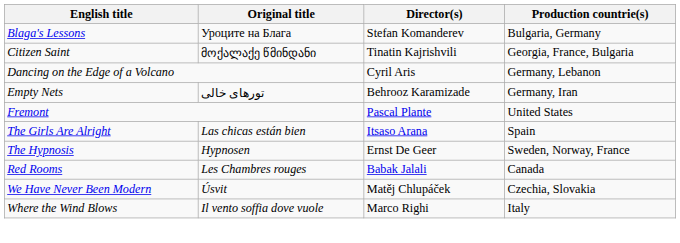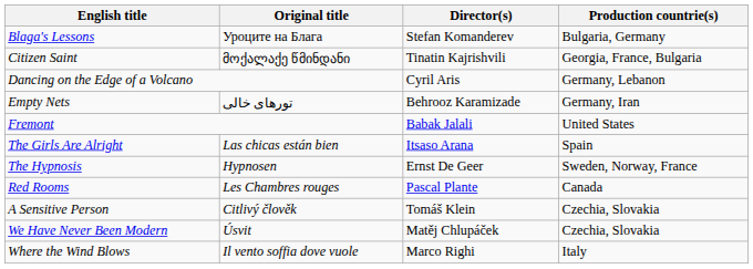 <table class="sortable wikitable" style="width:100%; margin-bottom:4px" cellpadding="5">
 <tr>
 <th scope="col">English title</th>
 <th scope="col">Original title</th>
 <th scope="col">Director(s)</th>
 <th scope="col">Production countrie(s)</th>
 </tr>
 <tr>
 <td><em><a href='#'>Blaga's Lessons</a></em></td>
 <td>Уроците на Блага</td>
 <td>Stefan Komanderev</td>
 <td>Bulgaria, Germany</td>
 </tr>
 <tr>
 <td><em>Citizen Saint</em></td>
 <td>მოქალაქე წმინდანი</td>
 <td>Tinatin Kajrishvili</td>
 <td>Georgia, France, Bulgaria</td>
 </tr>
 <tr>
 <td colspan=2><em>Dancing on the Edge of a Volcano</em></td>
 <td>Cyril Aris</td>
 <td>Germany, Lebanon</td>
 </tr>
 <tr>
 <td><em>Empty Nets</em></td>
 <td>تورهای خالی</td>
 <td>Behrooz Karamizade</td>
 <td>Germany, Iran</td>
 </tr>
 <tr>
 <td colspan=2><em><a href='#'>Fremont</a></em></td>
-<td><a href='#'>Pascal Plante</a></td>
+<td><a href='#'>Babak Jalali</a></td>
 <td>United States</td>
 </tr>
 <tr>
 <td><em><a href='#'>The Girls Are Alright</a></em></td>
 <td><em>Las chicas están bien</em></td>
 <td><a href='#'>Itsaso Arana</a></td>
 <td>Spain</td>
 </tr>
 <tr>
 <td><em><a href='#'>The Hypnosis</a></em></td>
 <td><em>Hypnosen</em></td>
 <td>Ernst De Geer</td>
 <td>Sweden, Norway, France</td>
 </tr>
 <tr>
 <td><em><a href='#'>Red Rooms</a></em></td>
 <td><em>Les Chambres rouges</em></td>
-<td><a href='#'>Babak Jalali</a></td>
+<td><a href='#'>Pascal Plante</a></td>
 <td>Canada</td>
+</tr>
+<tr>
+<td><em>A Sensitive Person</em></td>
+<td><em>Citlivý člověk</em></td>
+<td>Tomáš Klein</td>
+<td>Czechia, Slovakia</td>
 </tr>
 <tr>
 <td><em><a href='#'>We Have Never Been Modern</a></em></td>
 <td><em>Úsvit</em></td>
 <td>Matěj Chlupáček</td>
 <td>Czechia, Slovakia</td>
 </tr>
 <tr>
 <td><em>Where the Wind Blows</em></td>
 <td><em>Il vento soffia dove vuole</em></td>
 <td>Marco Righi</td>
 <td>Italy</td>
 </tr>
 </table>
